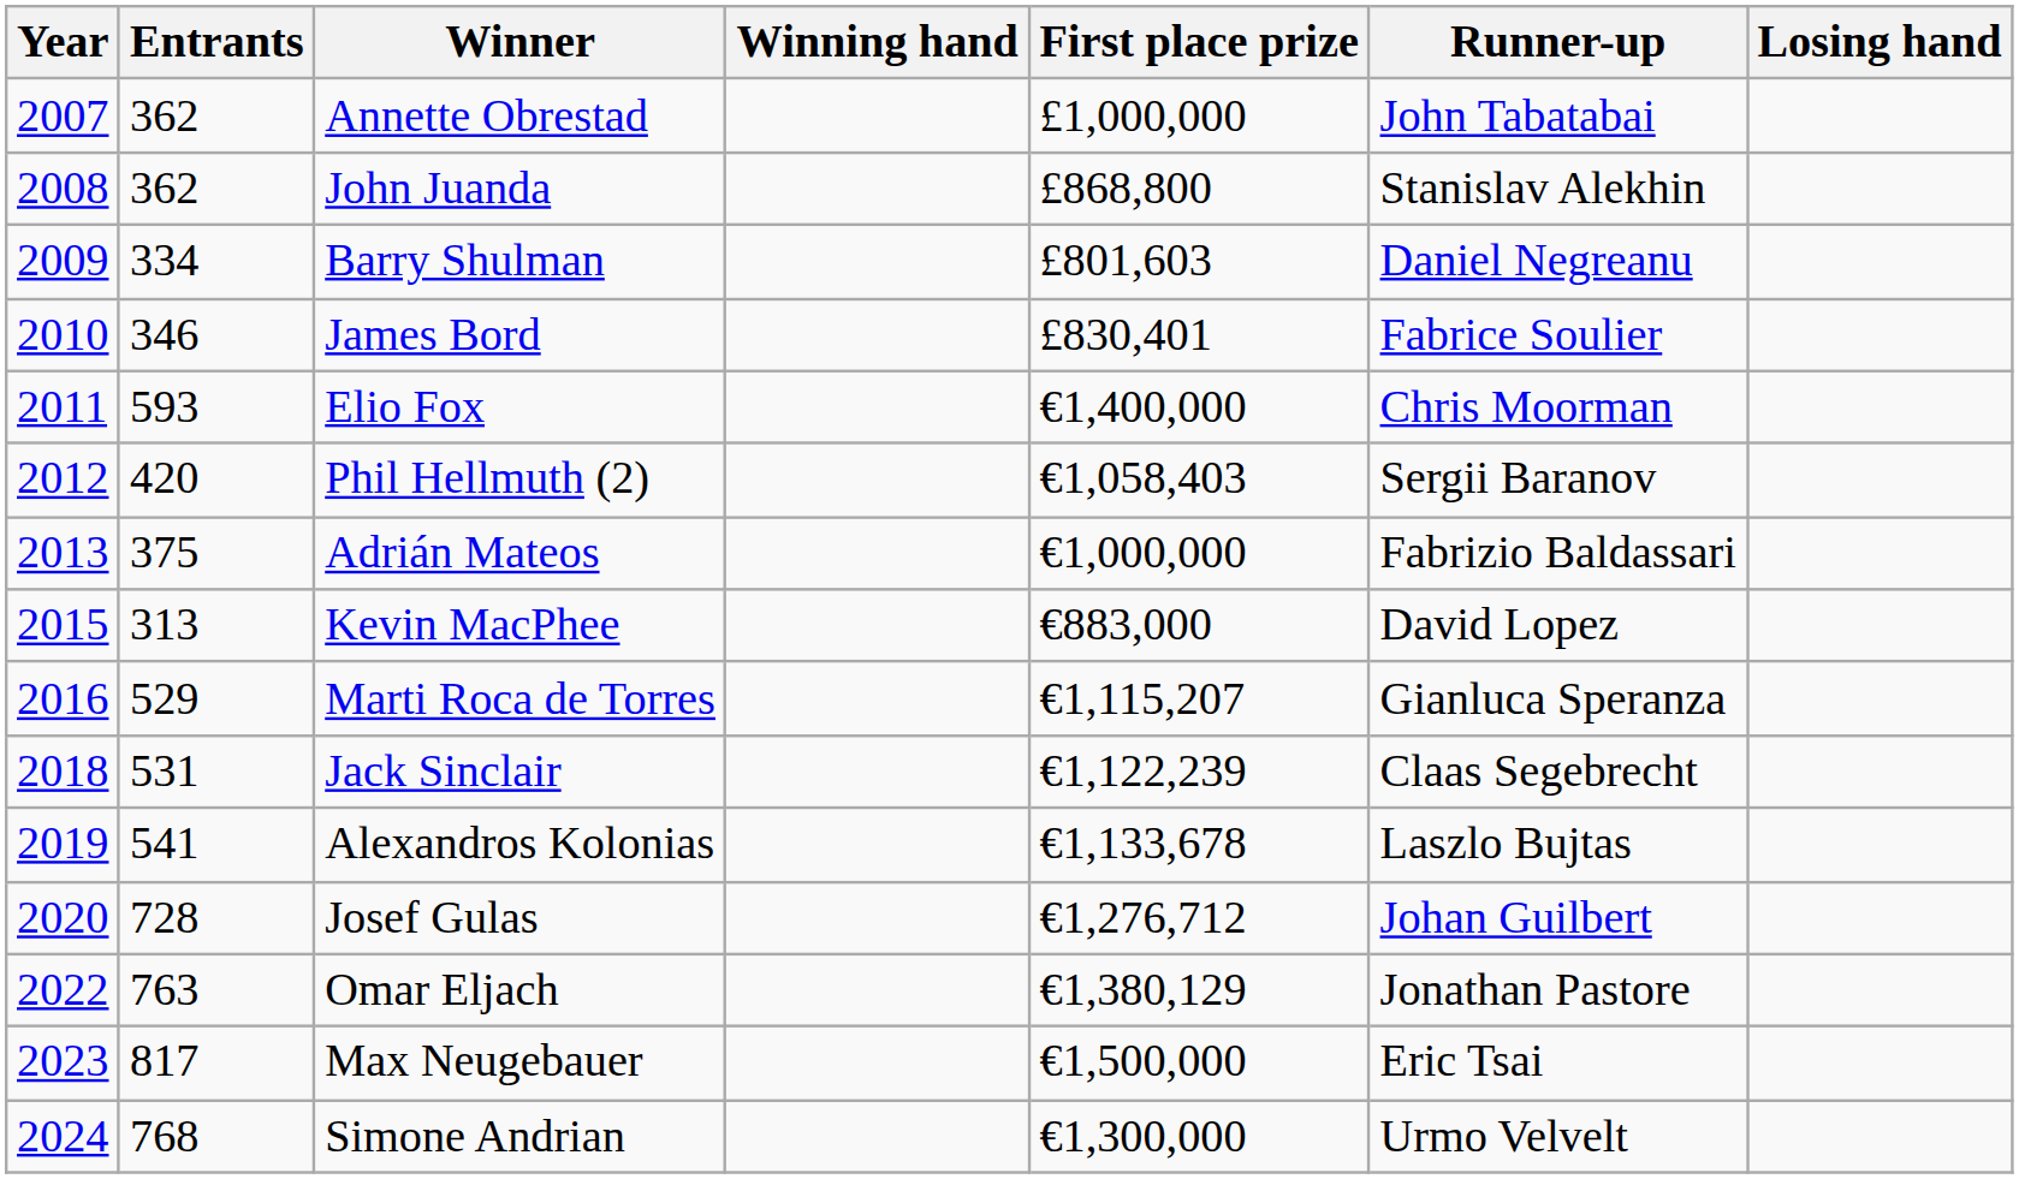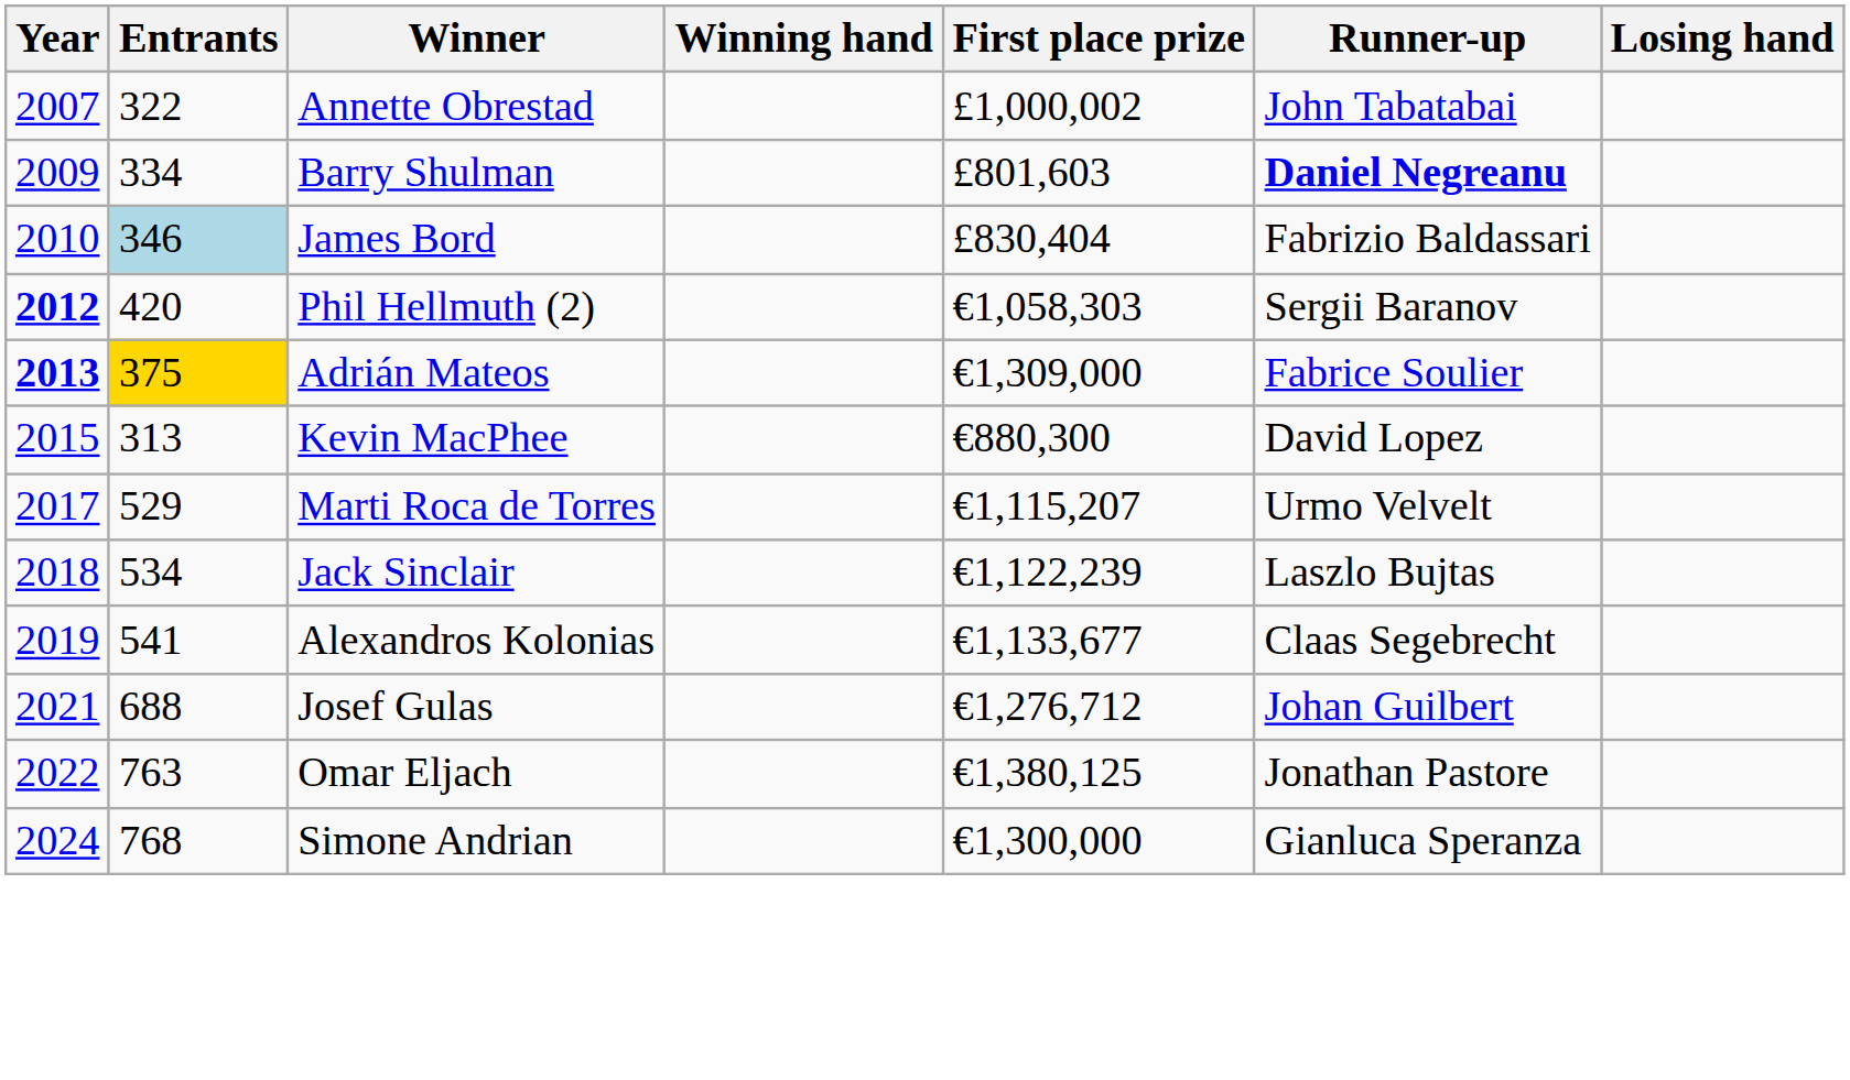 <table class="wikitable sortable">
 <tr>
 <th>Year</th>
 <th>Entrants</th>
 <th>Winner</th>
 <th>Winning hand</th>
 <th>First place prize</th>
 <th>Runner-up</th>
 <th>Losing hand</th>
 </tr>
 <tr>
 <td><a href='#'>2007</a></td>
-<td>362</td>
+<td>322</td>
 <td> <a href='#'>Annette Obrestad</a></td>
 <td></td>
-<td>£1,000,000</td>
+<td>£1,000,002</td>
 <td> <a href='#'>John Tabatabai</a></td>
-<td></td>
-</tr>
-<tr>
-<td><a href='#'>2008</a></td>
-<td>362</td>
-<td> <a href='#'>John Juanda</a></td>
-<td></td>
-<td>£868,800</td>
-<td> Stanislav Alekhin</td>
 <td></td>
 </tr>
 <tr>
 <td><a href='#'>2009</a></td>
 <td>334</td>
 <td> <a href='#'>Barry Shulman</a></td>
 <td></td>
 <td>£801,603</td>
-<td> <a href='#'>Daniel Negreanu</a></td>
+<td><strong> <a href='#'>Daniel Negreanu</a></strong></td>
 <td></td>
 </tr>
 <tr>
 <td><a href='#'>2010</a></td>
-<td>346</td>
+<td style="background: lightblue;">346</td>
 <td> <a href='#'>James Bord</a></td>
 <td></td>
-<td>£830,401</td>
-<td> <a href='#'>Fabrice Soulier</a></td>
+<td>£830,404</td>
+<td> Fabrizio Baldassari</td>
 <td></td>
 </tr>
 <tr>
-<td><a href='#'>2011</a></td>
-<td>593</td>
-<td> <a href='#'>Elio Fox</a></td>
-<td></td>
-<td>€1,400,000</td>
-<td> <a href='#'>Chris Moorman</a></td>
-<td></td>
-</tr>
-<tr>
-<td><a href='#'>2012</a></td>
+<td><strong><a href='#'>2012</a></strong></td>
 <td>420</td>
 <td> <a href='#'>Phil Hellmuth</a> (2)</td>
 <td></td>
-<td>€1,058,403</td>
+<td>€1,058,303</td>
 <td> Sergii Baranov</td>
 <td></td>
 </tr>
 <tr>
-<td><a href='#'>2013</a></td>
-<td>375</td>
+<td><strong><a href='#'>2013</a></strong></td>
+<td style="background: gold;">375</td>
 <td> <a href='#'>Adrián Mateos</a></td>
 <td></td>
-<td>€1,000,000</td>
-<td> Fabrizio Baldassari</td>
+<td>€1,309,000</td>
+<td> <a href='#'>Fabrice Soulier</a></td>
 <td></td>
 </tr>
 <tr>
 <td><a href='#'>2015</a></td>
 <td>313</td>
 <td> <a href='#'>Kevin MacPhee</a></td>
 <td></td>
-<td>€883,000</td>
+<td>€880,300</td>
 <td> David Lopez</td>
 <td></td>
 </tr>
 <tr>
-<td><a href='#'>2016</a></td>
+<td><a href='#'>2017</a></td>
 <td>529</td>
 <td> <a href='#'>Marti Roca de Torres</a></td>
 <td></td>
 <td>€1,115,207</td>
-<td> Gianluca Speranza</td>
+<td> Urmo Velvelt</td>
 <td></td>
 </tr>
 <tr>
 <td><a href='#'>2018</a></td>
-<td>531</td>
+<td>534</td>
 <td> <a href='#'>Jack Sinclair</a></td>
 <td></td>
 <td>€1,122,239</td>
-<td> Claas Segebrecht</td>
+<td> Laszlo Bujtas</td>
 <td></td>
 </tr>
 <tr>
 <td><a href='#'>2019</a></td>
 <td>541</td>
 <td> Alexandros Kolonias</td>
 <td></td>
-<td>€1,133,678</td>
-<td> Laszlo Bujtas</td>
+<td>€1,133,677</td>
+<td> Claas Segebrecht</td>
 <td></td>
 </tr>
 <tr>
-<td><a href='#'>2020</a></td>
-<td>728</td>
+<td><a href='#'>2021</a></td>
+<td>688</td>
 <td> Josef Gulas</td>
 <td></td>
 <td>€1,276,712</td>
 <td> <a href='#'>Johan Guilbert</a></td>
 <td></td>
 </tr>
 <tr>
 <td><a href='#'>2022</a></td>
 <td>763</td>
 <td> Omar Eljach</td>
 <td></td>
-<td>€1,380,129</td>
+<td>€1,380,125</td>
 <td> Jonathan Pastore</td>
-<td></td>
-</tr>
-<tr>
-<td><a href='#'>2023</a></td>
-<td>817</td>
-<td> Max Neugebauer</td>
-<td></td>
-<td>€1,500,000</td>
-<td> Eric Tsai</td>
 <td></td>
 </tr>
 <tr>
 <td><a href='#'>2024</a></td>
 <td>768</td>
 <td> Simone Andrian</td>
 <td></td>
 <td>€1,300,000</td>
-<td> Urmo Velvelt</td>
+<td> Gianluca Speranza</td>
 <td></td>
 </tr>
 </table>
